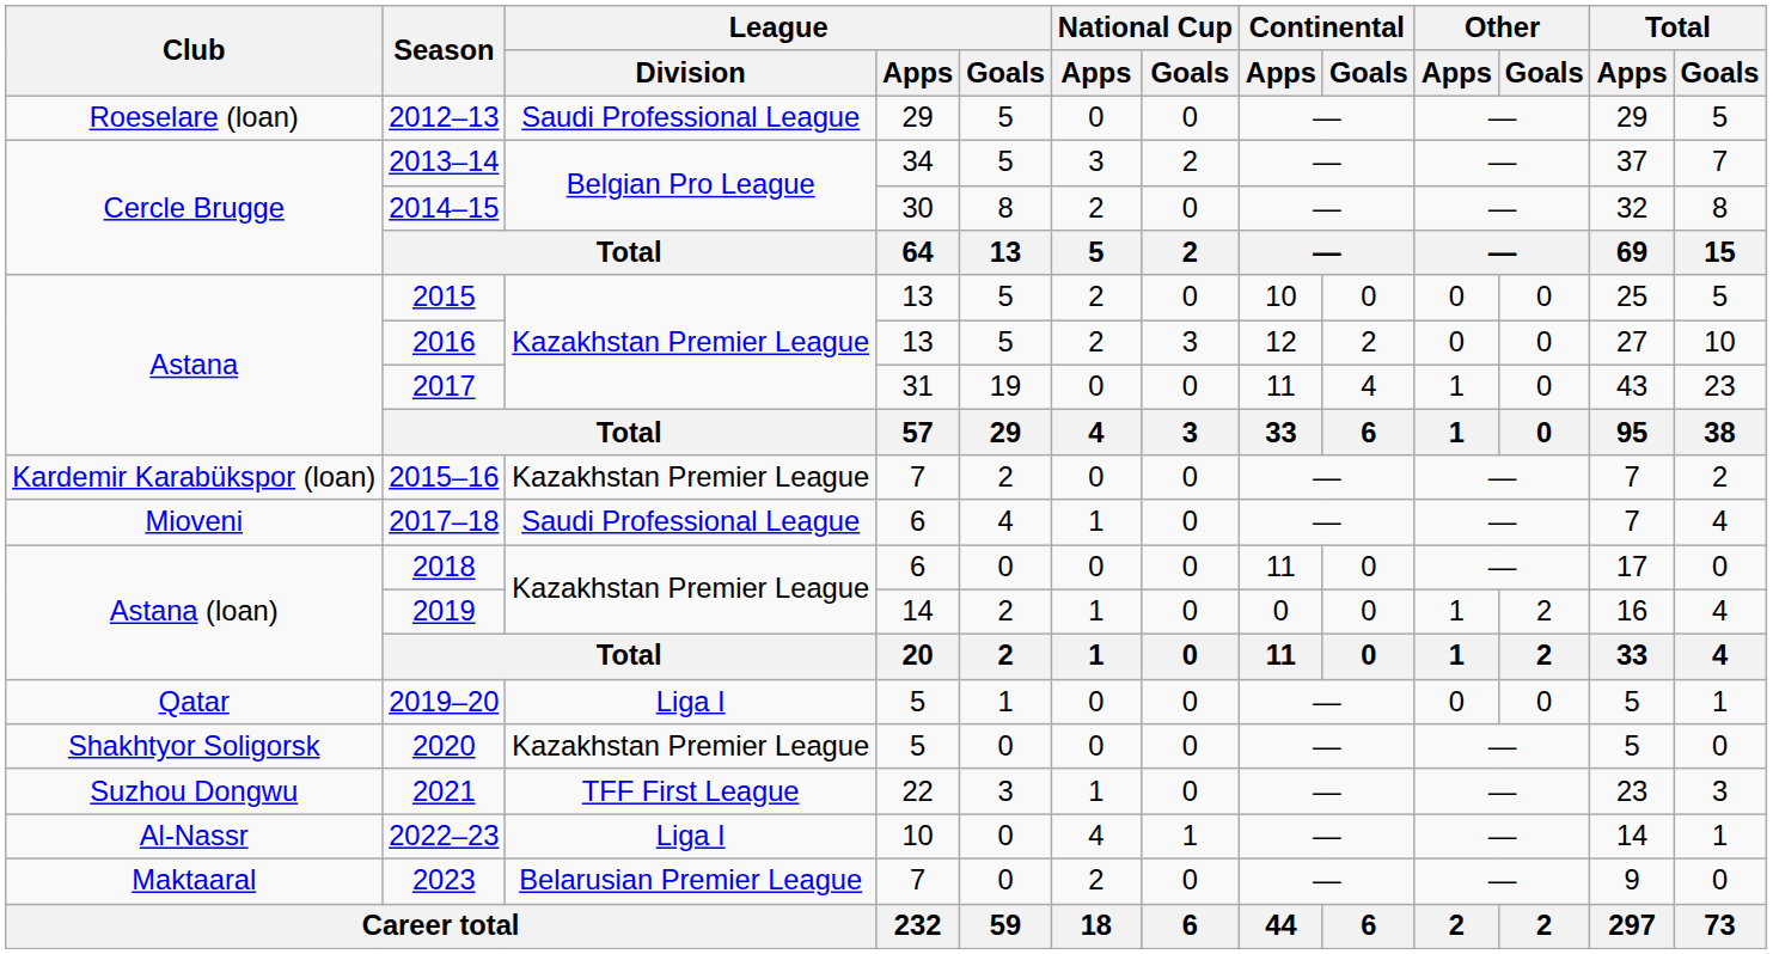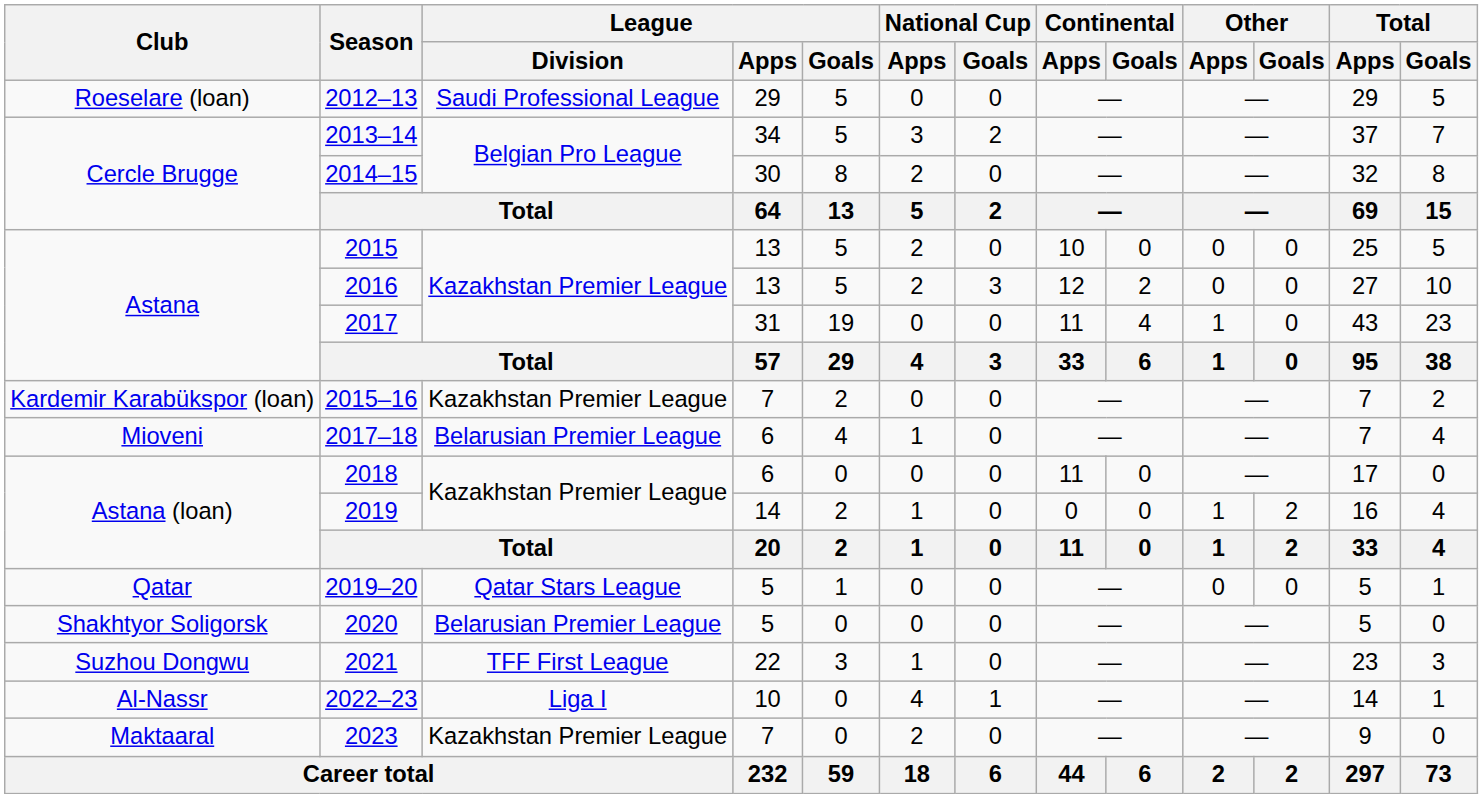 <table class="wikitable" style="text-align:center">
 <tr>
 <th rowspan="2">Club</th>
 <th rowspan="2">Season</th>
 <th colspan="3">League</th>
 <th colspan="2">National Cup</th>
 <th colspan="2">Continental</th>
 <th colspan="2">Other</th>
 <th colspan="2">Total</th>
 </tr>
 <tr>
 <th>Division</th>
 <th>Apps</th>
 <th>Goals</th>
 <th>Apps</th>
 <th>Goals</th>
 <th>Apps</th>
 <th>Goals</th>
 <th>Apps</th>
 <th>Goals</th>
 <th>Apps</th>
 <th>Goals</th>
 </tr>
 <tr>
 <td><a href='#'>Roeselare</a> (loan)</td>
 <td><a href='#'>2012–13</a></td>
 <td><a href='#'>Saudi Professional League</a></td>
 <td>29</td>
 <td>5</td>
 <td>0</td>
 <td>0</td>
 <td colspan="2">—</td>
 <td colspan="2">—</td>
 <td>29</td>
 <td>5</td>
 </tr>
 <tr>
 <td rowspan="3"><a href='#'>Cercle Brugge</a></td>
 <td><a href='#'>2013–14</a></td>
 <td rowspan="2"><a href='#'>Belgian Pro League</a></td>
 <td>34</td>
 <td>5</td>
 <td>3</td>
 <td>2</td>
 <td colspan="2">—</td>
 <td colspan="2">—</td>
 <td>37</td>
 <td>7</td>
 </tr>
 <tr>
 <td><a href='#'>2014–15</a></td>
 <td>30</td>
 <td>8</td>
 <td>2</td>
 <td>0</td>
 <td colspan="2">—</td>
 <td colspan="2">—</td>
 <td>32</td>
 <td>8</td>
 </tr>
 <tr>
 <th colspan="2">Total</th>
 <th>64</th>
 <th>13</th>
 <th>5</th>
 <th>2</th>
 <th colspan="2">—</th>
 <th colspan="2">—</th>
 <th>69</th>
 <th>15</th>
 </tr>
 <tr>
 <td rowspan="4"><a href='#'>Astana</a></td>
 <td><a href='#'>2015</a></td>
 <td rowspan="3"><a href='#'>Kazakhstan Premier League</a></td>
 <td>13</td>
 <td>5</td>
 <td>2</td>
 <td>0</td>
 <td>10</td>
 <td>0</td>
 <td>0</td>
 <td>0</td>
 <td>25</td>
 <td>5</td>
 </tr>
 <tr>
 <td><a href='#'>2016</a></td>
 <td>13</td>
 <td>5</td>
 <td>2</td>
 <td>3</td>
 <td>12</td>
 <td>2</td>
 <td>0</td>
 <td>0</td>
 <td>27</td>
 <td>10</td>
 </tr>
 <tr>
 <td><a href='#'>2017</a></td>
 <td>31</td>
 <td>19</td>
 <td>0</td>
 <td>0</td>
 <td>11</td>
 <td>4</td>
 <td>1</td>
 <td>0</td>
 <td>43</td>
 <td>23</td>
 </tr>
 <tr>
 <th colspan="2">Total</th>
 <th>57</th>
 <th>29</th>
 <th>4</th>
 <th>3</th>
 <th>33</th>
 <th>6</th>
 <th>1</th>
 <th>0</th>
 <th>95</th>
 <th>38</th>
 </tr>
 <tr>
 <td><a href='#'>Kardemir Karabükspor</a> (loan)</td>
 <td><a href='#'>2015–16</a></td>
 <td>Kazakhstan Premier League</td>
 <td>7</td>
 <td>2</td>
 <td>0</td>
 <td>0</td>
 <td colspan="2">—</td>
 <td colspan="2">—</td>
 <td>7</td>
 <td>2</td>
 </tr>
 <tr>
 <td><a href='#'>Mioveni</a></td>
 <td><a href='#'>2017–18</a></td>
-<td><a href='#'>Saudi Professional League</a></td>
+<td><a href='#'>Belarusian Premier League</a></td>
 <td>6</td>
 <td>4</td>
 <td>1</td>
 <td>0</td>
 <td colspan="2">—</td>
 <td colspan="2">—</td>
 <td>7</td>
 <td>4</td>
 </tr>
 <tr>
 <td rowspan="3"><a href='#'>Astana</a> (loan)</td>
 <td><a href='#'>2018</a></td>
 <td rowspan="2">Kazakhstan Premier League</td>
 <td>6</td>
 <td>0</td>
 <td>0</td>
 <td>0</td>
 <td>11</td>
 <td>0</td>
 <td colspan="2">—</td>
 <td>17</td>
 <td>0</td>
 </tr>
 <tr>
 <td><a href='#'>2019</a></td>
 <td>14</td>
 <td>2</td>
 <td>1</td>
 <td>0</td>
 <td>0</td>
 <td>0</td>
 <td>1</td>
 <td>2</td>
 <td>16</td>
 <td>4</td>
 </tr>
 <tr>
 <th colspan="2">Total</th>
 <th>20</th>
 <th>2</th>
 <th>1</th>
 <th>0</th>
 <th>11</th>
 <th>0</th>
 <th>1</th>
 <th>2</th>
 <th>33</th>
 <th>4</th>
 </tr>
 <tr>
 <td><a href='#'>Qatar</a></td>
 <td><a href='#'>2019–20</a></td>
-<td><a href='#'>Liga I</a></td>
+<td><a href='#'>Qatar Stars League</a></td>
 <td>5</td>
 <td>1</td>
 <td>0</td>
 <td>0</td>
 <td colspan="2">—</td>
 <td>0</td>
 <td>0</td>
 <td>5</td>
 <td>1</td>
 </tr>
 <tr>
 <td><a href='#'>Shakhtyor Soligorsk</a></td>
 <td><a href='#'>2020</a></td>
-<td>Kazakhstan Premier League</td>
+<td><a href='#'>Belarusian Premier League</a></td>
 <td>5</td>
 <td>0</td>
 <td>0</td>
 <td>0</td>
 <td colspan="2">—</td>
 <td colspan="2">—</td>
 <td>5</td>
 <td>0</td>
 </tr>
 <tr>
 <td><a href='#'>Suzhou Dongwu</a></td>
 <td><a href='#'>2021</a></td>
 <td><a href='#'>TFF First League</a></td>
 <td>22</td>
 <td>3</td>
 <td>1</td>
 <td>0</td>
 <td colspan="2">—</td>
 <td colspan="2">—</td>
 <td>23</td>
 <td>3</td>
 </tr>
 <tr>
 <td><a href='#'>Al-Nassr</a></td>
 <td><a href='#'>2022–23</a></td>
 <td><a href='#'>Liga I</a></td>
 <td>10</td>
 <td>0</td>
 <td>4</td>
 <td>1</td>
 <td colspan="2">—</td>
 <td colspan="2">—</td>
 <td>14</td>
 <td>1</td>
 </tr>
 <tr>
 <td><a href='#'>Maktaaral</a></td>
 <td><a href='#'>2023</a></td>
-<td><a href='#'>Belarusian Premier League</a></td>
+<td>Kazakhstan Premier League</td>
 <td>7</td>
 <td>0</td>
 <td>2</td>
 <td>0</td>
 <td colspan="2">—</td>
 <td colspan="2">—</td>
 <td>9</td>
 <td>0</td>
 </tr>
 <tr>
 <th colspan="3">Career total</th>
 <th>232</th>
 <th>59</th>
 <th>18</th>
 <th>6</th>
 <th>44</th>
 <th>6</th>
 <th>2</th>
 <th>2</th>
 <th>297</th>
 <th>73</th>
 </tr>
 </table>
